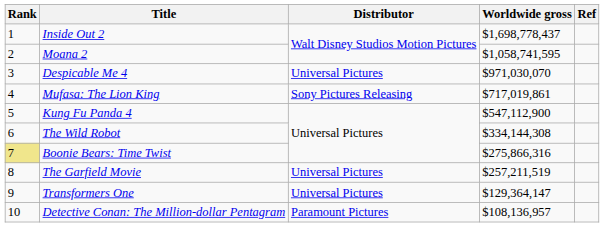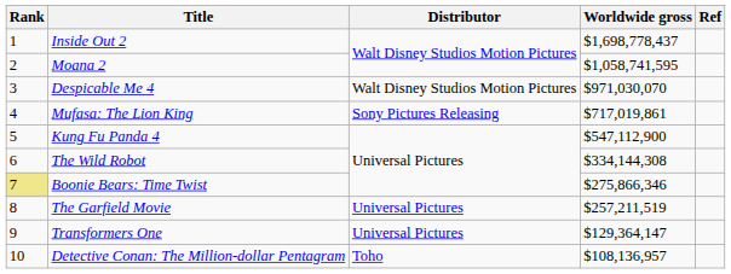 <table class="wikitable sortable" style="margin:auto; margin:auto;">
 <tr>
 <th>Rank</th>
 <th>Title</th>
 <th>Distributor</th>
 <th>Worldwide gross</th>
 <th>Ref</th>
 </tr>
 <tr>
 <td>1</td>
 <td><em><a href='#'>Inside Out 2</a></em></td>
 <td rowspan="2"><a href='#'>Walt Disney Studios Motion Pictures</a></td>
 <td>$1,698,778,437</td>
 <td></td>
 </tr>
 <tr>
 <td>2</td>
 <td><em><a href='#'>Moana 2</a></em></td>
 <td>$1,058,741,595</td>
 <td></td>
 </tr>
 <tr>
 <td>3</td>
 <td><em><a href='#'>Despicable Me 4</a></em></td>
-<td><a href='#'>Universal Pictures</a></td>
+<td>Walt Disney Studios Motion Pictures</td>
 <td>$971,030,070</td>
 <td></td>
 </tr>
 <tr>
 <td>4</td>
 <td><em><a href='#'>Mufasa: The Lion King</a></em></td>
 <td><a href='#'>Sony Pictures Releasing</a></td>
 <td>$717,019,861</td>
 <td></td>
 </tr>
 <tr>
 <td>5</td>
 <td><em><a href='#'>Kung Fu Panda 4</a></em></td>
 <td rowspan="3">Universal Pictures</td>
 <td>$547,112,900</td>
 <td></td>
 </tr>
 <tr>
 <td>6</td>
 <td><em><a href='#'>The Wild Robot</a></em></td>
 <td>$334,144,308</td>
 <td></td>
 </tr>
 <tr>
 <td style="background: khaki;">7</td>
 <td><em><a href='#'>Boonie Bears: Time Twist</a></em></td>
-<td>$275,866,316</td>
+<td>$275,866,346</td>
 <td></td>
 </tr>
 <tr>
 <td>8</td>
 <td><em><a href='#'>The Garfield Movie</a></em></td>
 <td><a href='#'>Universal Pictures</a></td>
 <td>$257,211,519</td>
 <td></td>
 </tr>
 <tr>
 <td>9</td>
 <td><em><a href='#'>Transformers One</a></em></td>
 <td><a href='#'>Universal Pictures</a></td>
 <td>$129,364,147</td>
 <td></td>
 </tr>
 <tr>
 <td>10</td>
 <td><em><a href='#'>Detective Conan: The Million-dollar Pentagram</a></em></td>
-<td><a href='#'>Paramount Pictures</a></td>
+<td><a href='#'>Toho</a></td>
 <td>$108,136,957</td>
 <td></td>
 </tr>
 </table>
